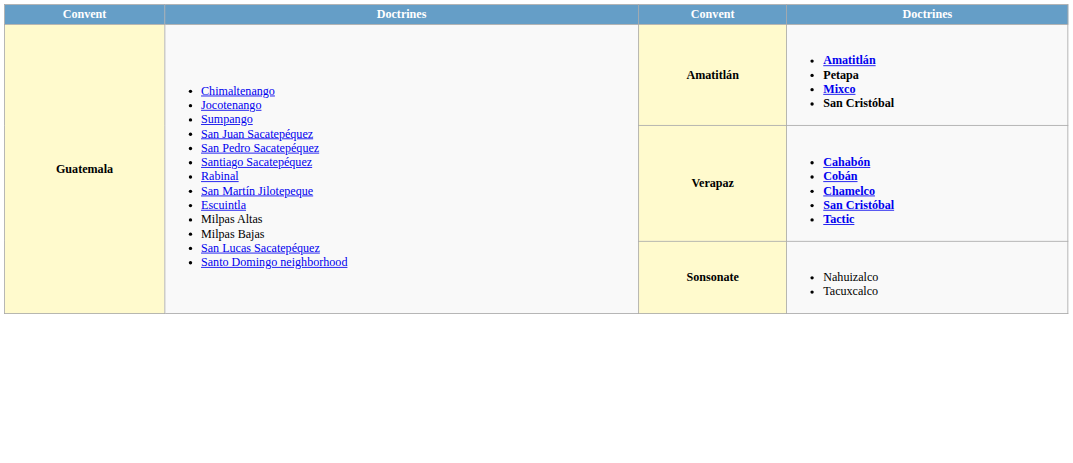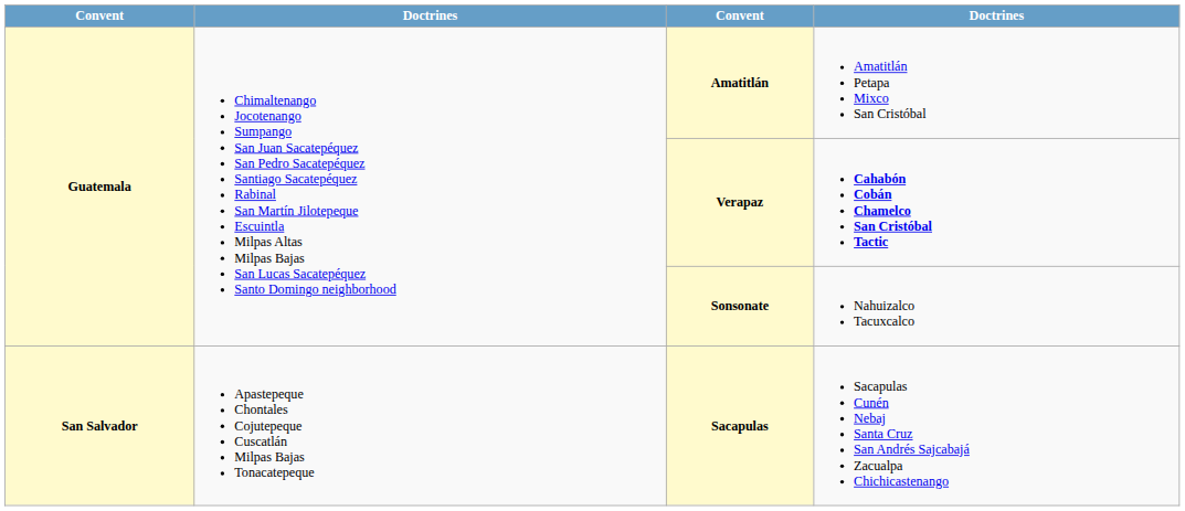 <table class="wikitable sortable" width=80% style='font-size:0.9em' align=center>
 <tr style="color:white;">
 <th style="background:#659ec7;" align=center>Convent</th>
 <th style="background:#659ec7;" align=center>Doctrines</th>
 <th style="background:#659ec7;" align=center>Convent</th>
 <th style="background:#659ec7;" align=center>Doctrines</th>
 </tr>
 <tr>
 <th style="background:lemonchiffon;" rowspan=3>Guatemala</th>
 <td rowspan=3><br><ul><li><a href='#'>Chimaltenango</a></li><li><a href='#'>Jocotenango</a></li><li><a href='#'>Sumpango</a></li><li><a href='#'>San Juan Sacatepéquez</a></li><li><a href='#'>San Pedro Sacatepéquez</a></li><li><a href='#'>Santiago Sacatepéquez</a></li><li><a href='#'>Rabinal</a></li><li><a href='#'>San Martín Jilotepeque</a></li><li><a href='#'>Escuintla</a></li><li>Milpas Altas</li><li>Milpas Bajas</li><li><a href='#'>San Lucas Sacatepéquez</a></li><li><a href='#'>Santo Domingo neighborhood</a></li></ul></td>
 <th style="background:lemonchiffon;">Amatitlán</th>
-<td><strong><br><ul><li><a href='#'>Amatitlán</a></li><li>Petapa</li><li><a href='#'>Mixco</a></li><li>San Cristóbal</li></ul></strong></td>
+<td><br><ul><li><a href='#'>Amatitlán</a></li><li>Petapa</li><li><a href='#'>Mixco</a></li><li>San Cristóbal</li></ul></td>
 </tr>
 <tr>
 <th style="background:lemonchiffon;">Verapaz</th>
 <td><strong><br><ul><li><a href='#'>Cahabón</a></li><li><a href='#'>Cobán</a></li><li><a href='#'>Chamelco</a></li><li><a href='#'>San Cristóbal</a></li><li><a href='#'>Tactic</a></li></ul></strong></td>
 </tr>
 <tr>
 <th style="background:lemonchiffon;">Sonsonate</th>
 <td><br><ul><li>Nahuizalco</li><li>Tacuxcalco</li></ul></td>
 </tr>
+<tr>
+<th style="background:lemonchiffon;">San Salvador</th>
+<td><br><ul><li>Apastepeque</li><li>Chontales</li><li>Cojutepeque</li><li>Cuscatlán</li><li>Milpas Bajas</li><li>Tonacatepeque</li></ul></td>
+<th style="background:lemonchiffon;">Sacapulas</th>
+<td><br><ul><li>Sacapulas</li><li><a href='#'>Cunén</a></li><li><a href='#'>Nebaj</a></li><li><a href='#'>Santa Cruz</a></li><li><a href='#'>San Andrés Sajcabajá</a></li><li>Zacualpa</li><li><a href='#'>Chichicastenango</a></li></ul></td>
+</tr>
 </table>
